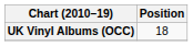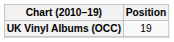 <table class="wikitable plainrowheaders">
 <tr>
 <th>Chart (2010–19)</th>
 <th>Position</th>
 </tr>
 <tr>
 <th scope="row">UK Vinyl Albums (OCC)</th>
-<td style="text-align:center;">18</td>
+<td style="text-align:center;">19</td>
 </tr>
 <tr>
 </tr>
 </table>
